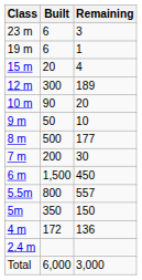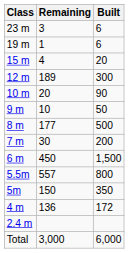 <table class=wikitable>
 <tr>
 <th>Class</th>
+<th align=right>Remaining</th>
 <th>Built</th>
-<th align=right>Remaining</th>
 </tr>
 <tr>
 <td>23 m</td>
+<td>3</td>
 <td>6</td>
-<td>3</td>
 </tr>
 <tr>
 <td>19 m</td>
+<td>1</td>
 <td>6</td>
-<td>1</td>
 </tr>
 <tr>
 <td><a href='#'>15 m</a></td>
+<td>4</td>
 <td>20</td>
-<td>4</td>
 </tr>
 <tr>
 <td><a href='#'>12 m</a></td>
+<td>189</td>
 <td>300</td>
-<td>189</td>
 </tr>
 <tr>
 <td><a href='#'>10 m</a></td>
+<td>20</td>
 <td>90</td>
-<td>20</td>
 </tr>
 <tr>
 <td><a href='#'>9 m</a></td>
+<td>10</td>
 <td>50</td>
-<td>10</td>
 </tr>
 <tr>
 <td><a href='#'>8 m</a></td>
+<td>177</td>
 <td>500</td>
-<td>177</td>
 </tr>
 <tr>
 <td><a href='#'>7 m</a></td>
+<td>30</td>
 <td>200</td>
-<td>30</td>
 </tr>
 <tr>
 <td><a href='#'>6 m</a></td>
+<td>450</td>
 <td>1,500</td>
-<td>450</td>
 </tr>
 <tr>
 <td><a href='#'>5.5m</a></td>
+<td>557</td>
 <td>800</td>
-<td>557</td>
 </tr>
 <tr>
 <td><a href='#'>5m</a></td>
+<td>150</td>
 <td>350</td>
-<td>150</td>
 </tr>
 <tr>
 <td><a href='#'>4 m</a></td>
+<td>136</td>
 <td>172</td>
-<td>136</td>
 </tr>
 <tr>
 <td><a href='#'>2.4 m</a></td>
 <td></td>
 <td></td>
 </tr>
 <tr>
 <td>Total</td>
+<td>3,000</td>
 <td>6,000</td>
-<td>3,000</td>
 </tr>
 </table>
